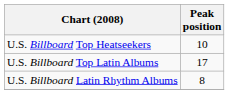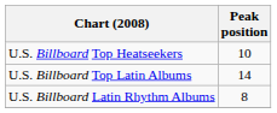 <table class="wikitable">
 <tr>
 <th>Chart (2008)</th>
 <th>Peak<br>position</th>
 </tr>
 <tr>
 <td>U.S. <em><a href='#'>Billboard</a></em> <a href='#'>Top Heatseekers</a></td>
 <td align="center">10</td>
 </tr>
 <tr>
 <td>U.S. <em>Billboard</em> <a href='#'>Top Latin Albums</a></td>
-<td align="center">17</td>
+<td align="center">14</td>
 </tr>
 <tr>
 <td>U.S. <em>Billboard</em> <a href='#'>Latin Rhythm Albums</a></td>
 <td align="center">8</td>
 </tr>
 <tr>
 </tr>
 </table>
